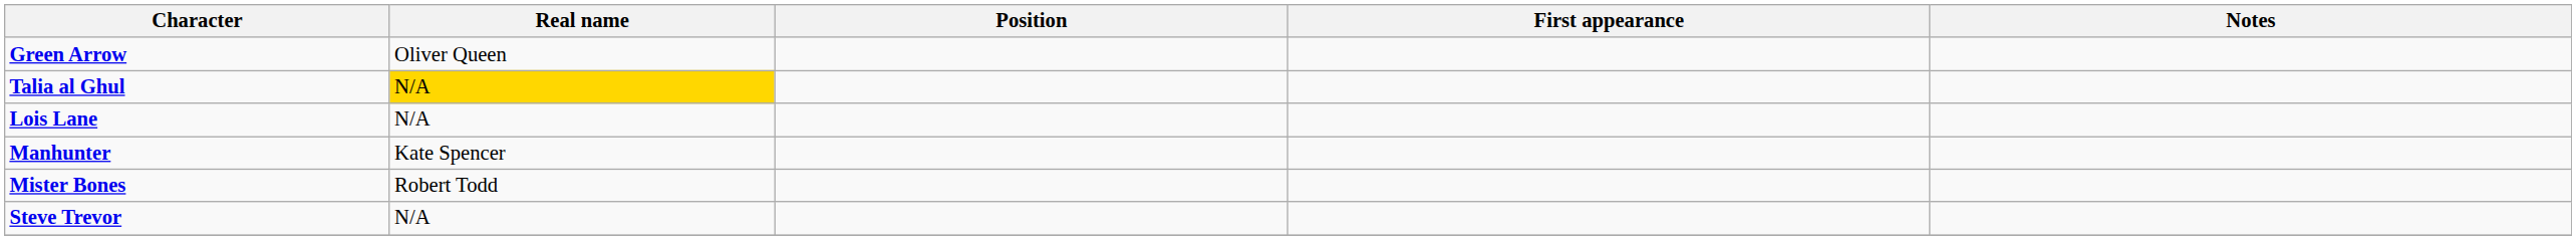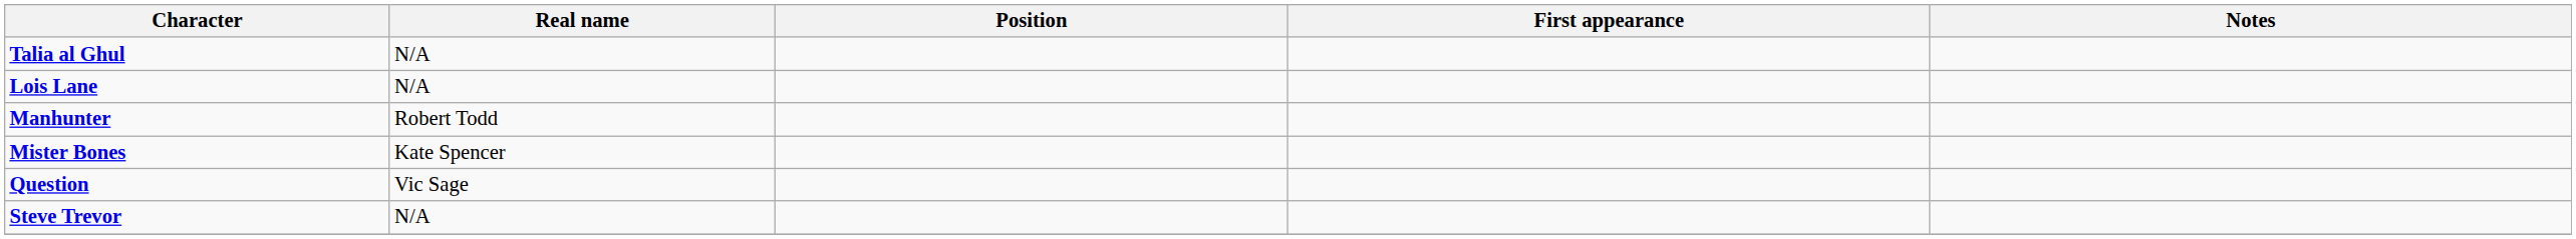 <table class="wikitable" width=100%>
 <tr>
 <th width=15%>Character</th>
 <th width=15%>Real name</th>
 <th width=20%>Position</th>
 <th width=25%>First appearance</th>
 <th width=25%>Notes</th>
 </tr>
 <tr>
-<td valign="top"><strong><a href='#'>Green Arrow</a></strong></td>
-<td valign="top">Oliver Queen</td>
-<td></td>
-<td></td>
-<td></td>
-</tr>
-<tr>
 <td valign="top"><strong><a href='#'>Talia al Ghul</a></strong></td>
-<td valign="top" style="background: gold;">N/A</td>
+<td valign="top">N/A</td>
 <td></td>
 <td></td>
 <td></td>
 </tr>
 <tr>
 <td valign="top"><strong><a href='#'>Lois Lane</a></strong></td>
 <td valign="top">N/A</td>
 <td></td>
 <td></td>
 <td></td>
 </tr>
 <tr>
 <td valign="top"><strong><a href='#'>Manhunter</a></strong></td>
+<td valign="top">Robert Todd</td>
+<td></td>
+<td></td>
+<td></td>
+</tr>
+<tr>
+<td valign="top"><strong><a href='#'>Mister Bones</a></strong></td>
 <td valign="top">Kate Spencer</td>
 <td></td>
 <td></td>
 <td></td>
 </tr>
 <tr>
-<td valign="top"><strong><a href='#'>Mister Bones</a></strong></td>
-<td valign="top">Robert Todd</td>
+<td valign="top"><strong><a href='#'>Question</a></strong></td>
+<td valign="top">Vic Sage</td>
 <td></td>
 <td></td>
 <td></td>
 </tr>
 <tr>
 <td valign="top"><strong><a href='#'>Steve Trevor</a></strong></td>
 <td valign="top">N/A</td>
 <td></td>
 <td></td>
 <td></td>
 </tr>
 <tr>
 </tr>
 </table>
